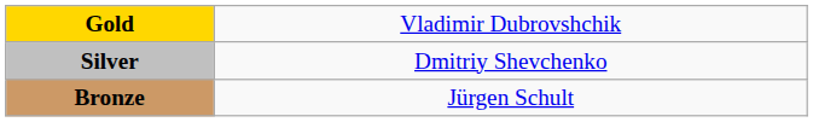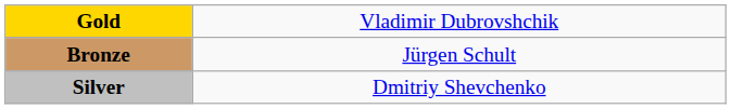 <table class="wikitable" style="text-align:center; " width="35%">
 <tr>
 <td bgcolor="gold"><strong>Gold</strong></td>
 <td><a href='#'>Vladimir Dubrovshchik</a><br>  <small><em></em></small></td>
 </tr>
 <tr>
+<td bgcolor="CC9966"><strong>Bronze</strong></td>
+<td><a href='#'>Jürgen Schult</a><br>  <small><em></em></small></td>
+</tr>
+<tr>
 <td bgcolor="silver"><strong>Silver</strong></td>
 <td><a href='#'>Dmitriy Shevchenko</a><br>  <small><em></em></small></td>
 </tr>
-<tr>
-<td bgcolor="CC9966"><strong>Bronze</strong></td>
-<td><a href='#'>Jürgen Schult</a><br>  <small><em></em></small></td>
-</tr>
 </table>
